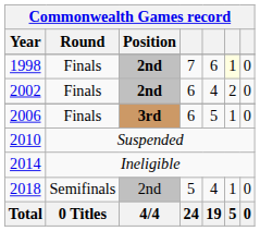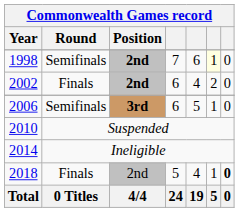 <table class="wikitable" style="text-align: center;">
 <tr>
 <th colspan=7><a href='#'>Commonwealth Games record</a></th>
 </tr>
 <tr>
 <th>Year</th>
 <th>Round</th>
 <th>Position</th>
 <th></th>
 <th></th>
 <th></th>
 <th></th>
 </tr>
 <tr>
 </tr>
 <tr>
 <td> <a href='#'>1998</a></td>
-<td>Finals</td>
+<td>Semifinals</td>
 <td bgcolor=silver><strong>2nd</strong></td>
 <td>7</td>
 <td>6</td>
 <td style="background: lightyellow;">1</td>
 <td>0</td>
 </tr>
 <tr>
 <td> <a href='#'>2002</a></td>
 <td>Finals</td>
 <td bgcolor=silver><strong>2nd</strong></td>
 <td>6</td>
 <td>4</td>
 <td>2</td>
 <td>0</td>
 </tr>
 <tr>
 </tr>
 <tr>
 <td> <a href='#'>2006</a></td>
-<td>Finals</td>
+<td>Semifinals</td>
 <td bgcolor="cc9966"><strong>3rd</strong></td>
 <td>6</td>
 <td>5</td>
 <td>1</td>
 <td>0</td>
 </tr>
 <tr>
 <td> <a href='#'>2010</a></td>
 <td colspan="6"><em>Suspended</em></td>
 </tr>
 <tr>
 <td> <a href='#'>2014</a></td>
 <td colspan="6"><em>Ineligible</em></td>
 </tr>
 <tr>
 <td> <a href='#'>2018</a></td>
-<td>Semifinals</td>
+<td>Finals</td>
 <td bgcolor=silver>2nd</td>
 <td>5</td>
 <td>4</td>
 <td>1</td>
-<td>0</td>
+<td><strong>0</strong></td>
 </tr>
 <tr>
 <th>Total</th>
 <th>0 Titles</th>
 <th>4/4</th>
 <th>24</th>
 <th>19</th>
 <th>5</th>
 <th>0</th>
 </tr>
 </table>
